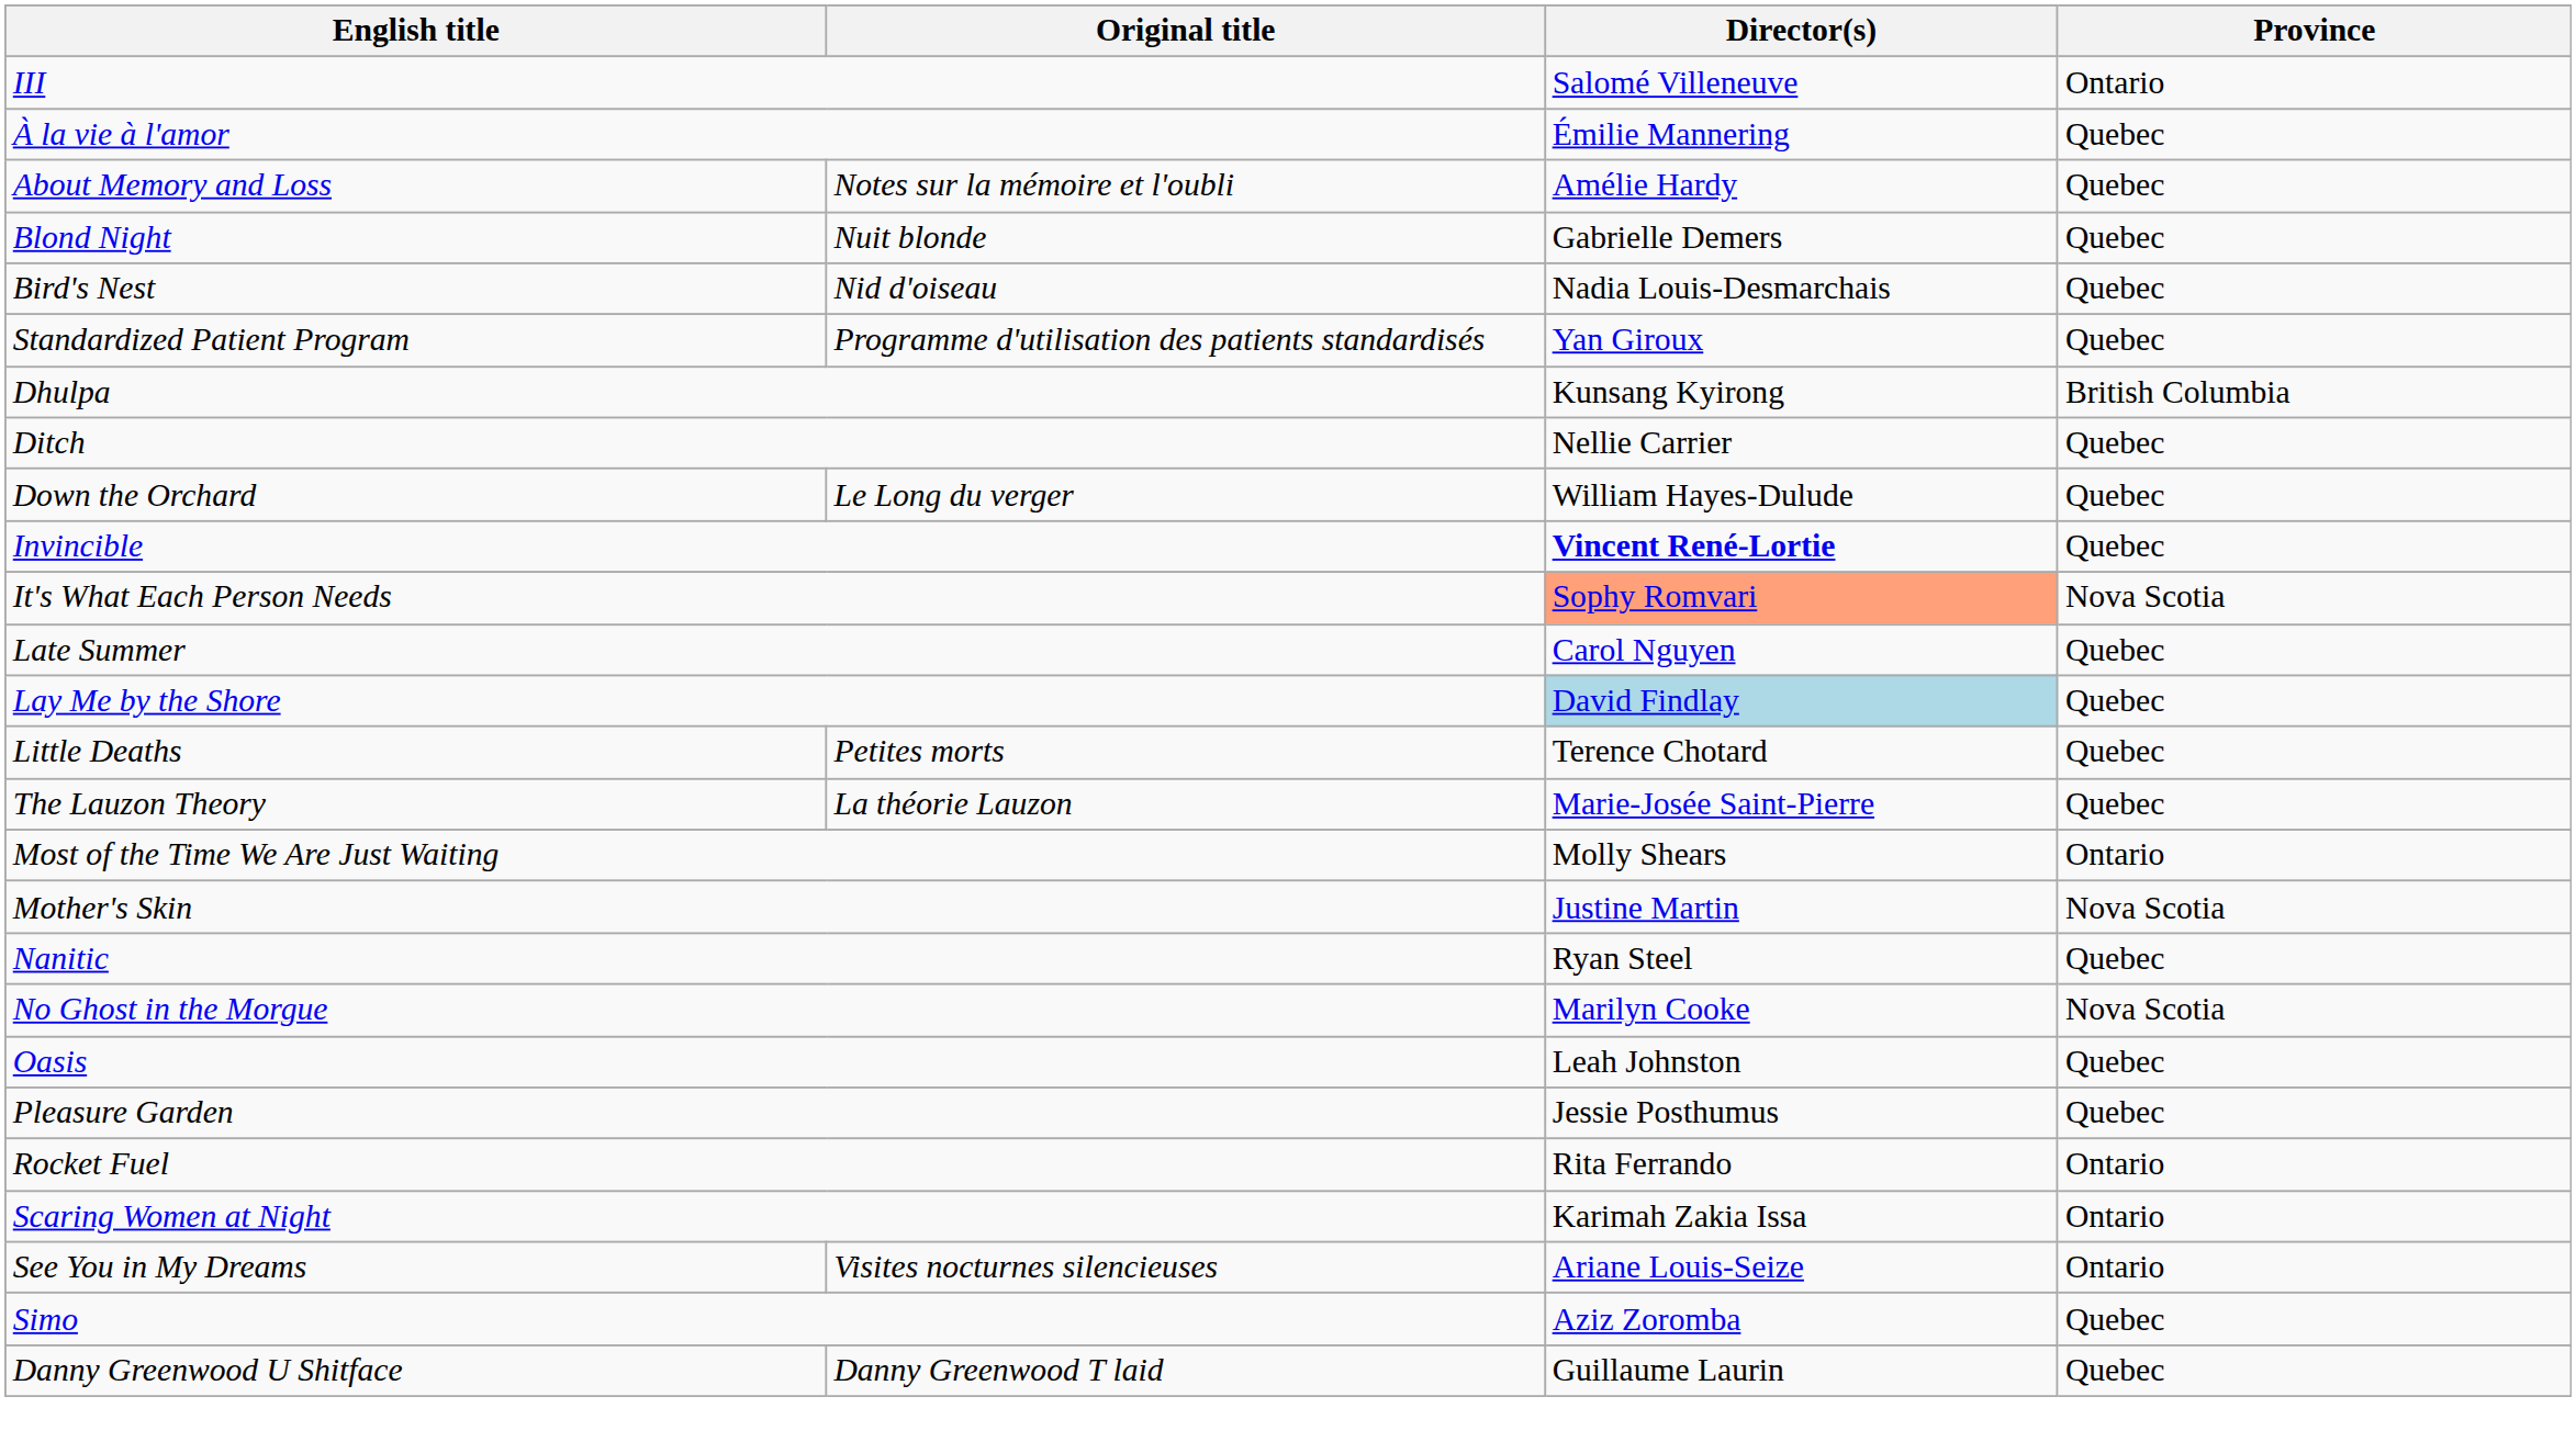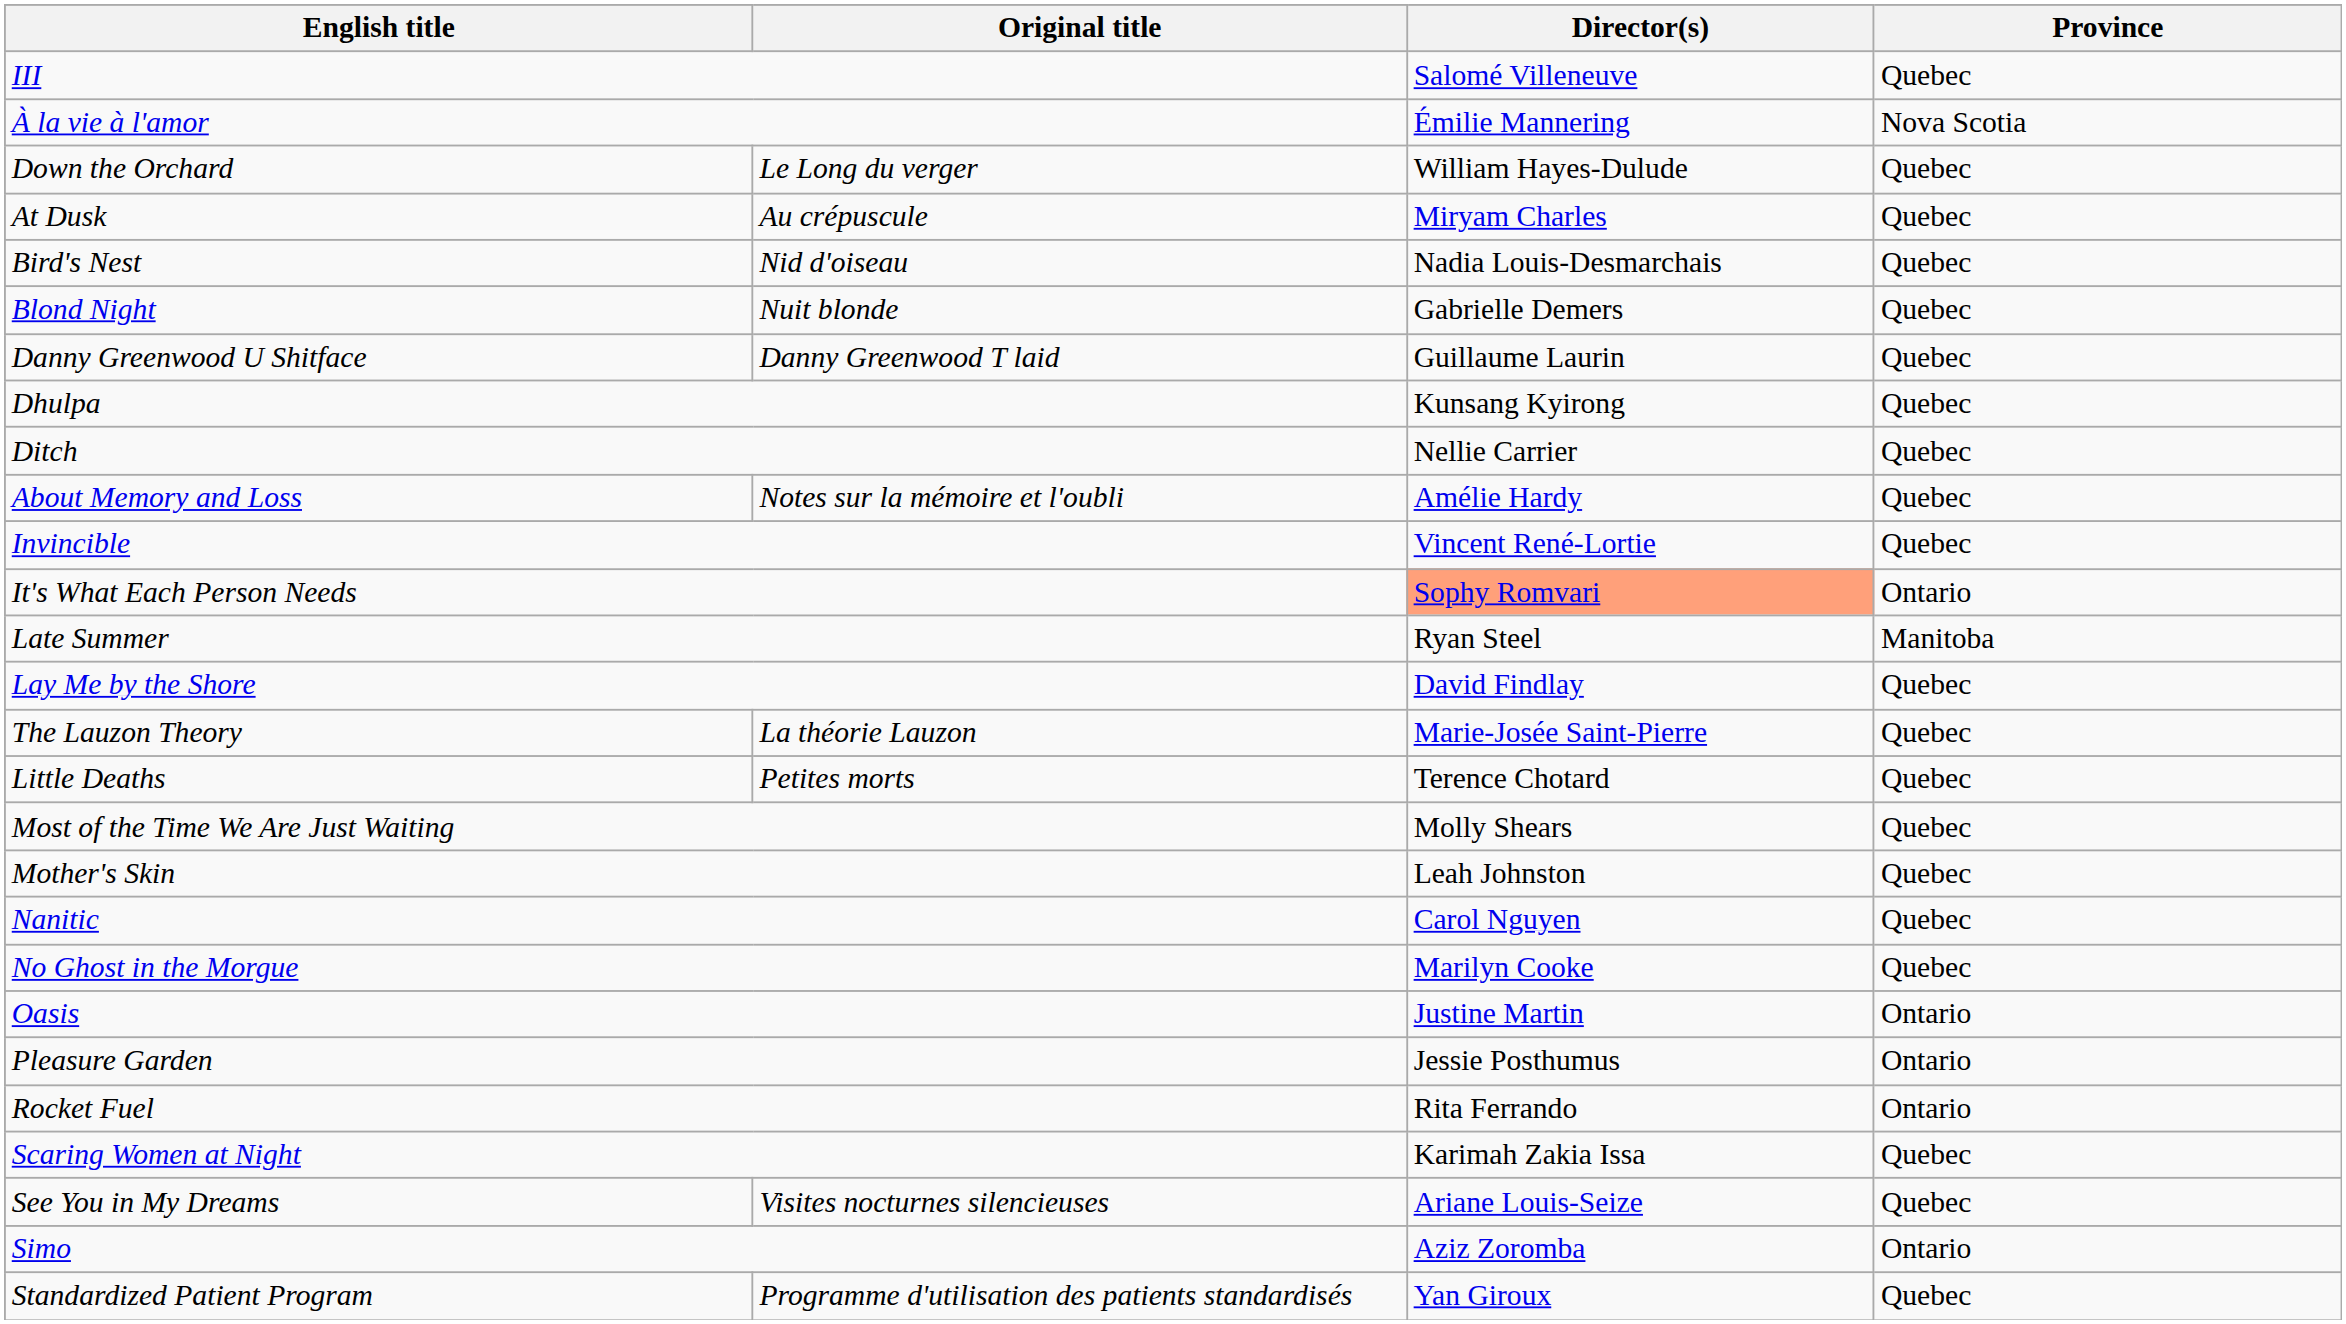 <table class="wikitable" width=100%>
 <tr>
 <th scope="col" width="32%">English title</th>
 <th scope="col" width="28%">Original title</th>
 <th scope="col" width="20%">Director(s)</th>
 <th scope="col" width="20%">Province</th>
 </tr>
 <tr>
 <td colspan=2><em><a href='#'>III</a></em></td>
 <td><a href='#'>Salomé Villeneuve</a></td>
-<td>Ontario</td>
+<td>Quebec</td>
 </tr>
 <tr>
 <td colspan=2><em><a href='#'>À la vie à l'amor</a></em></td>
 <td><a href='#'>Émilie Mannering</a></td>
+<td>Nova Scotia</td>
+</tr>
+<tr>
+<td><em>Down the Orchard</em></td>
+<td><em>Le Long du verger</em></td>
+<td>William Hayes-Dulude</td>
+<td>Quebec</td>
+</tr>
+<tr>
+<td><em>At Dusk</em></td>
+<td><em>Au crépuscule</em></td>
+<td><a href='#'>Miryam Charles</a></td>
+<td>Quebec</td>
+</tr>
+<tr>
+<td><em>Bird's Nest</em></td>
+<td><em>Nid d'oiseau</em></td>
+<td>Nadia Louis-Desmarchais</td>
+<td>Quebec</td>
+</tr>
+<tr>
+<td><em><a href='#'>Blond Night</a></em></td>
+<td><em>Nuit blonde</em></td>
+<td>Gabrielle Demers</td>
+<td>Quebec</td>
+</tr>
+<tr>
+<td><em>Danny Greenwood U Shitface</em></td>
+<td><em>Danny Greenwood T laid</em></td>
+<td>Guillaume Laurin</td>
+<td>Quebec</td>
+</tr>
+<tr>
+<td colspan=2><em>Dhulpa</em></td>
+<td>Kunsang Kyirong</td>
+<td>Quebec</td>
+</tr>
+<tr>
+<td colspan=2><em>Ditch</em></td>
+<td>Nellie Carrier</td>
 <td>Quebec</td>
 </tr>
 <tr>
 <td><em><a href='#'>About Memory and Loss</a></em></td>
 <td><em>Notes sur la mémoire et l'oubli</em></td>
 <td><a href='#'>Amélie Hardy</a></td>
 <td>Quebec</td>
 </tr>
 <tr>
-<td><em><a href='#'>Blond Night</a></em></td>
-<td><em>Nuit blonde</em></td>
-<td>Gabrielle Demers</td>
-<td>Quebec</td>
-</tr>
-<tr>
-<td><em>Bird's Nest</em></td>
-<td><em>Nid d'oiseau</em></td>
-<td>Nadia Louis-Desmarchais</td>
-<td>Quebec</td>
-</tr>
-<tr>
-<td><em>Standardized Patient Program</em></td>
-<td><em>Programme d'utilisation des patients standardisés</em></td>
-<td><a href='#'>Yan Giroux</a></td>
-<td>Quebec</td>
-</tr>
-<tr>
-<td colspan=2><em>Dhulpa</em></td>
-<td>Kunsang Kyirong</td>
-<td>British Columbia</td>
-</tr>
-<tr>
-<td colspan=2><em>Ditch</em></td>
-<td>Nellie Carrier</td>
-<td>Quebec</td>
-</tr>
-<tr>
-<td><em>Down the Orchard</em></td>
-<td><em>Le Long du verger</em></td>
-<td>William Hayes-Dulude</td>
-<td>Quebec</td>
-</tr>
-<tr>
 <td colspan=2><em><a href='#'>Invincible</a></em></td>
-<td><strong><a href='#'>Vincent René-Lortie</a></strong></td>
+<td><a href='#'>Vincent René-Lortie</a></td>
 <td>Quebec</td>
 </tr>
 <tr>
 <td colspan=2><em>It's What Each Person Needs</em></td>
 <td style="background: lightsalmon;"><a href='#'>Sophy Romvari</a></td>
-<td>Nova Scotia</td>
+<td>Ontario</td>
 </tr>
 <tr>
 <td colspan=2><em>Late Summer</em></td>
-<td><a href='#'>Carol Nguyen</a></td>
+<td>Ryan Steel</td>
+<td>Manitoba</td>
+</tr>
+<tr>
+<td colspan=2><em><a href='#'>Lay Me by the Shore</a></em></td>
+<td><a href='#'>David Findlay</a></td>
 <td>Quebec</td>
 </tr>
 <tr>
-<td colspan=2><em><a href='#'>Lay Me by the Shore</a></em></td>
-<td style="background: lightblue;"><a href='#'>David Findlay</a></td>
+<td><em>The Lauzon Theory</em></td>
+<td><em>La théorie Lauzon</em></td>
+<td><a href='#'>Marie-Josée Saint-Pierre</a></td>
 <td>Quebec</td>
 </tr>
 <tr>
 <td><em>Little Deaths</em></td>
 <td><em>Petites morts</em></td>
 <td>Terence Chotard</td>
 <td>Quebec</td>
 </tr>
 <tr>
-<td><em>The Lauzon Theory</em></td>
-<td><em>La théorie Lauzon</em></td>
-<td><a href='#'>Marie-Josée Saint-Pierre</a></td>
+<td colspan=2><em>Most of the Time We Are Just Waiting</em></td>
+<td>Molly Shears</td>
 <td>Quebec</td>
 </tr>
 <tr>
-<td colspan=2><em>Most of the Time We Are Just Waiting</em></td>
-<td>Molly Shears</td>
-<td>Ontario</td>
-</tr>
-<tr>
 <td colspan=2><em>Mother's Skin</em></td>
-<td><a href='#'>Justine Martin</a></td>
-<td>Nova Scotia</td>
+<td>Leah Johnston</td>
+<td>Quebec</td>
 </tr>
 <tr>
 <td colspan=2><em><a href='#'>Nanitic</a></em></td>
-<td>Ryan Steel</td>
+<td><a href='#'>Carol Nguyen</a></td>
 <td>Quebec</td>
 </tr>
 <tr>
 <td colspan=2><em><a href='#'>No Ghost in the Morgue</a></em></td>
 <td><a href='#'>Marilyn Cooke</a></td>
-<td>Nova Scotia</td>
+<td>Quebec</td>
 </tr>
 <tr>
 <td colspan=2><em><a href='#'>Oasis</a></em></td>
-<td>Leah Johnston</td>
-<td>Quebec</td>
+<td><a href='#'>Justine Martin</a></td>
+<td>Ontario</td>
 </tr>
 <tr>
 <td colspan=2><em>Pleasure Garden</em></td>
 <td>Jessie Posthumus</td>
-<td>Quebec</td>
+<td>Ontario</td>
 </tr>
 <tr>
 <td colspan=2><em>Rocket Fuel</em></td>
 <td>Rita Ferrando</td>
 <td>Ontario</td>
 </tr>
 <tr>
 <td colspan=2><em><a href='#'>Scaring Women at Night</a></em></td>
 <td>Karimah Zakia Issa</td>
-<td>Ontario</td>
+<td>Quebec</td>
 </tr>
 <tr>
 <td><em>See You in My Dreams</em></td>
 <td><em>Visites nocturnes silencieuses</em></td>
 <td><a href='#'>Ariane Louis-Seize</a></td>
-<td>Ontario</td>
+<td>Quebec</td>
 </tr>
 <tr>
 <td colspan=2><em><a href='#'>Simo</a></em></td>
 <td><a href='#'>Aziz Zoromba</a></td>
-<td>Quebec</td>
+<td>Ontario</td>
 </tr>
 <tr>
-<td><em>Danny Greenwood U Shitface</em></td>
-<td><em>Danny Greenwood T laid</em></td>
-<td>Guillaume Laurin</td>
+<td><em>Standardized Patient Program</em></td>
+<td><em>Programme d'utilisation des patients standardisés</em></td>
+<td><a href='#'>Yan Giroux</a></td>
 <td>Quebec</td>
 </tr>
 </table>
